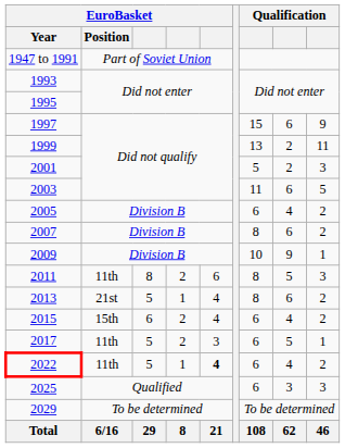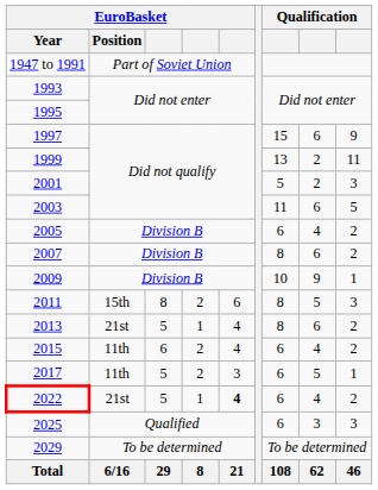 <table class="wikitable" style="text-align: center;font-size:90%;">
 <tr>
 <th colspan=5><a href='#'>EuroBasket</a></th>
 <th rowspan=20></th>
 <th colspan=3>Qualification</th>
 </tr>
 <tr>
 <th>Year</th>
 <th>Position</th>
 <th width=30></th>
 <th width=30></th>
 <th width=30></th>
 <th width=30></th>
 <th width=30></th>
 <th width=30></th>
 </tr>
 <tr>
 <td><a href='#'>1947</a> to <a href='#'>1991</a></td>
 <td colspan=4><em>Part of <a href='#'>Soviet Union</a></em></td>
 </tr>
 <tr>
 <td> <a href='#'>1993</a></td>
 <td colspan=4 rowspan=2><em>Did not enter</em></td>
 <td colspan=3 rowspan=2><em>Did not enter</em></td>
 </tr>
 <tr>
 <td> <a href='#'>1995</a></td>
 </tr>
 <tr>
 <td> <a href='#'>1997</a></td>
 <td colspan=4 rowspan=4><em>Did not qualify</em></td>
 <td>15</td>
 <td>6</td>
 <td>9</td>
 </tr>
 <tr>
 <td> <a href='#'>1999</a></td>
 <td>13</td>
 <td>2</td>
 <td>11</td>
 </tr>
 <tr>
 <td> <a href='#'>2001</a></td>
 <td>5</td>
 <td>2</td>
 <td>3</td>
 </tr>
 <tr>
 <td> <a href='#'>2003</a></td>
 <td>11</td>
 <td>6</td>
 <td>5</td>
 </tr>
 <tr>
 <td> <a href='#'>2005</a></td>
 <td colspan=4><em><a href='#'>Division B</a></em></td>
 <td>6</td>
 <td>4</td>
 <td>2</td>
 </tr>
 <tr>
 <td> <a href='#'>2007</a></td>
 <td colspan=4><em><a href='#'>Division B</a></em></td>
 <td>8</td>
 <td>6</td>
 <td>2</td>
 </tr>
 <tr>
 <td> <a href='#'>2009</a></td>
 <td colspan=4><em><a href='#'>Division B</a></em></td>
 <td>10</td>
 <td>9</td>
 <td>1</td>
 </tr>
 <tr>
 <td> <a href='#'>2011</a></td>
-<td>11th</td>
+<td>15th</td>
 <td>8</td>
 <td>2</td>
 <td>6</td>
 <td>8</td>
 <td>5</td>
 <td>3</td>
 </tr>
 <tr>
 <td> <a href='#'>2013</a></td>
 <td>21st</td>
 <td>5</td>
 <td>1</td>
 <td>4</td>
 <td>8</td>
 <td>6</td>
 <td>2</td>
 </tr>
 <tr>
 <td> <a href='#'>2015</a></td>
-<td>15th</td>
+<td>11th</td>
 <td>6</td>
 <td>2</td>
 <td>4</td>
 <td>6</td>
 <td>4</td>
 <td>2</td>
 </tr>
 <tr>
 <td> <a href='#'>2017</a></td>
 <td>11th</td>
 <td>5</td>
 <td>2</td>
 <td>3</td>
 <td>6</td>
 <td>5</td>
 <td>1</td>
 </tr>
 <tr>
 <td style="border: 3px solid red"> <a href='#'>2022</a></td>
-<td>11th</td>
+<td>21st</td>
 <td>5</td>
 <td>1</td>
 <td><strong>4</strong></td>
 <td>6</td>
 <td>4</td>
 <td>2</td>
 </tr>
 <tr>
 <td> <a href='#'>2025</a></td>
 <td colspan=4><em>Qualified</em></td>
 <td>6</td>
 <td>3</td>
 <td>3</td>
 </tr>
 <tr>
 <td> <a href='#'>2029</a></td>
 <td colspan=4><em>To be determined</em></td>
 <td colspan=3><em>To be determined</em></td>
 </tr>
 <tr>
 <th>Total</th>
 <th>6/16</th>
 <th>29</th>
 <th>8</th>
 <th>21</th>
 <th>108</th>
 <th>62</th>
 <th>46</th>
 </tr>
 </table>
